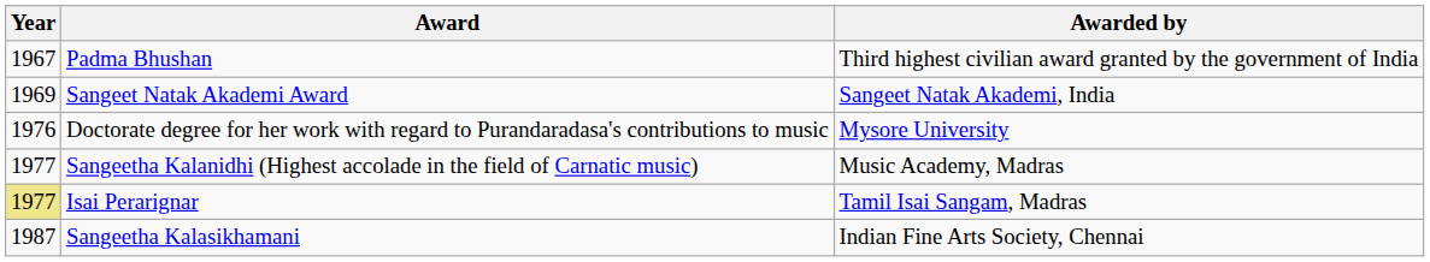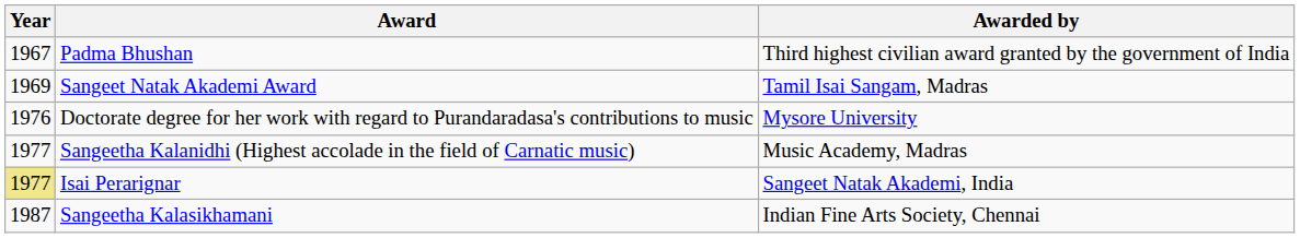 <table class="wikitable">
 <tr>
 <th>Year</th>
 <th>Award</th>
 <th>Awarded by</th>
 </tr>
 <tr>
 <td>1967</td>
 <td><a href='#'>Padma Bhushan</a></td>
 <td>Third highest civilian award granted by the government of India</td>
 </tr>
 <tr>
 <td>1969</td>
 <td><a href='#'>Sangeet Natak Akademi Award</a></td>
-<td><a href='#'>Sangeet Natak Akademi</a>, India</td>
+<td><a href='#'>Tamil Isai Sangam</a>, Madras</td>
 </tr>
 <tr>
 <td>1976</td>
 <td>Doctorate degree for her work with regard to Purandaradasa's contributions to music</td>
 <td><a href='#'>Mysore University</a></td>
 </tr>
 <tr>
 <td>1977</td>
 <td><a href='#'>Sangeetha Kalanidhi</a> (Highest accolade in the field of <a href='#'>Carnatic music</a>)</td>
 <td>Music Academy, Madras</td>
 </tr>
 <tr>
 <td style="background: khaki;">1977</td>
 <td><a href='#'>Isai Perarignar</a></td>
-<td><a href='#'>Tamil Isai Sangam</a>, Madras</td>
+<td><a href='#'>Sangeet Natak Akademi</a>, India</td>
 </tr>
 <tr>
 <td>1987</td>
 <td><a href='#'>Sangeetha Kalasikhamani</a></td>
 <td>Indian Fine Arts Society, Chennai</td>
 </tr>
 </table>
